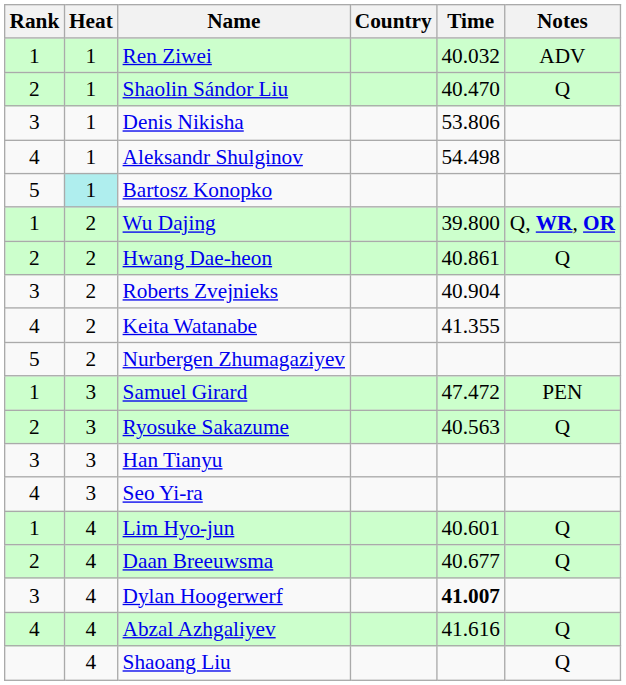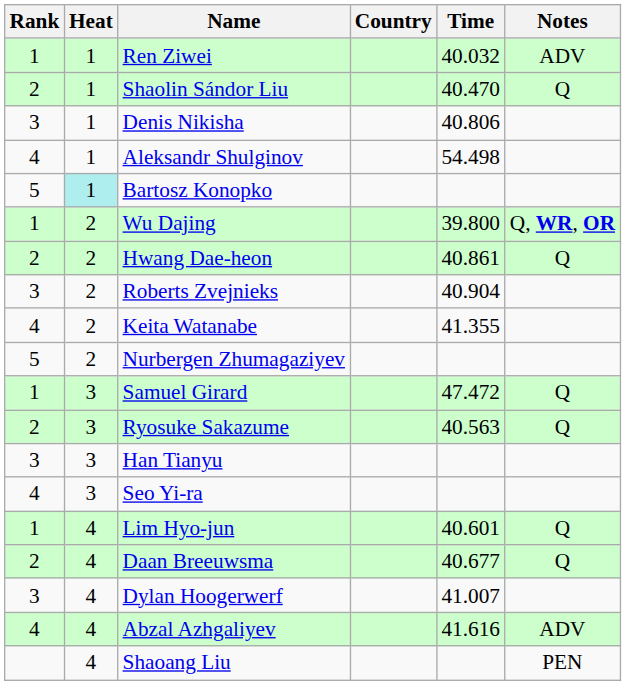 <table class="wikitable sortable" style="text-align:center">
 <tr>
 <th>Rank</th>
 <th>Heat</th>
 <th>Name</th>
 <th>Country</th>
 <th>Time</th>
 <th>Notes</th>
 </tr>
 <tr bgcolor=ccffcc>
 <td>1</td>
 <td>1</td>
 <td align=left><a href='#'>Ren Ziwei</a></td>
 <td align=left></td>
 <td>40.032</td>
 <td>ADV</td>
 </tr>
 <tr bgcolor=ccffcc>
 <td>2</td>
 <td>1</td>
 <td align=left><a href='#'>Shaolin Sándor Liu</a></td>
 <td align=left></td>
 <td>40.470</td>
 <td>Q</td>
 </tr>
 <tr>
 <td>3</td>
 <td>1</td>
 <td align=left><a href='#'>Denis Nikisha</a></td>
 <td align=left></td>
-<td>53.806</td>
+<td>40.806</td>
 <td></td>
 </tr>
 <tr>
 <td>4</td>
 <td>1</td>
 <td align=left><a href='#'>Aleksandr Shulginov</a></td>
 <td align=left></td>
 <td>54.498</td>
 <td></td>
 </tr>
 <tr>
 <td>5</td>
 <td style="background: paleturquoise;">1</td>
 <td align=left><a href='#'>Bartosz Konopko</a></td>
 <td align=left></td>
 <td></td>
 <td></td>
 </tr>
 <tr bgcolor=ccffcc>
 <td>1</td>
 <td>2</td>
 <td align=left><a href='#'>Wu Dajing</a></td>
 <td align=left></td>
 <td>39.800</td>
 <td>Q, <strong><a href='#'>WR</a></strong>, <strong><a href='#'>OR</a></strong></td>
 </tr>
 <tr bgcolor=ccffcc>
 <td>2</td>
 <td>2</td>
 <td align=left><a href='#'>Hwang Dae-heon</a></td>
 <td align=left></td>
 <td>40.861</td>
 <td>Q</td>
 </tr>
 <tr>
 <td>3</td>
 <td>2</td>
 <td align=left><a href='#'>Roberts Zvejnieks</a></td>
 <td align=left></td>
 <td>40.904</td>
 <td></td>
 </tr>
 <tr>
 <td>4</td>
 <td>2</td>
 <td align=left><a href='#'>Keita Watanabe</a></td>
 <td align=left></td>
 <td>41.355</td>
 <td></td>
 </tr>
 <tr>
 <td>5</td>
 <td>2</td>
 <td align=left><a href='#'>Nurbergen Zhumagaziyev</a></td>
 <td align=left></td>
 <td></td>
 <td></td>
 </tr>
 <tr bgcolor=ccffcc>
 <td>1</td>
 <td>3</td>
 <td align=left><a href='#'>Samuel Girard</a></td>
 <td align=left></td>
 <td>47.472</td>
-<td>PEN</td>
+<td>Q</td>
 </tr>
 <tr bgcolor=ccffcc>
 <td>2</td>
 <td>3</td>
 <td align=left><a href='#'>Ryosuke Sakazume</a></td>
 <td align=left></td>
 <td>40.563</td>
 <td>Q</td>
 </tr>
 <tr>
 <td>3</td>
 <td>3</td>
 <td align=left><a href='#'>Han Tianyu</a></td>
 <td align=left></td>
 <td></td>
 <td></td>
 </tr>
 <tr>
 <td>4</td>
 <td>3</td>
 <td align=left><a href='#'>Seo Yi-ra</a></td>
 <td align=left></td>
 <td></td>
 <td></td>
 </tr>
 <tr bgcolor=ccffcc>
 <td>1</td>
 <td>4</td>
 <td align=left><a href='#'>Lim Hyo-jun</a></td>
 <td align=left></td>
 <td>40.601</td>
 <td>Q</td>
 </tr>
 <tr bgcolor=ccffcc>
 <td>2</td>
 <td>4</td>
 <td align=left><a href='#'>Daan Breeuwsma</a></td>
 <td align=left></td>
 <td>40.677</td>
 <td>Q</td>
 </tr>
 <tr>
 <td>3</td>
 <td>4</td>
 <td align=left><a href='#'>Dylan Hoogerwerf</a></td>
 <td align=left></td>
-<td><strong>41.007</strong></td>
+<td>41.007</td>
 <td></td>
 </tr>
 <tr bgcolor=ccffcc>
 <td>4</td>
 <td>4</td>
 <td align=left><a href='#'>Abzal Azhgaliyev</a></td>
 <td align=left></td>
 <td>41.616</td>
-<td>Q</td>
+<td>ADV</td>
 </tr>
 <tr>
 <td></td>
 <td>4</td>
 <td align=left><a href='#'>Shaoang Liu</a></td>
 <td align=left></td>
 <td></td>
-<td>Q</td>
+<td>PEN</td>
 </tr>
 </table>
